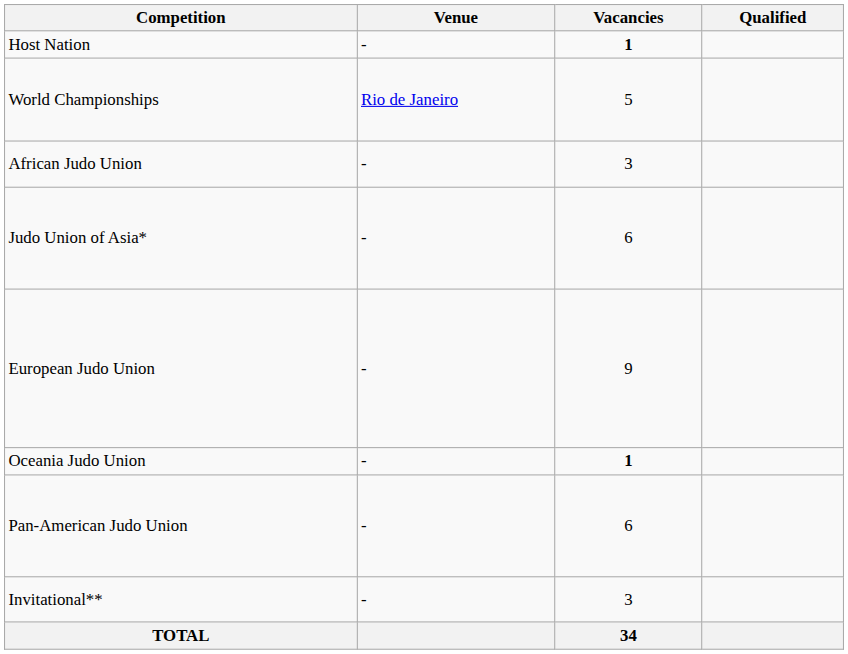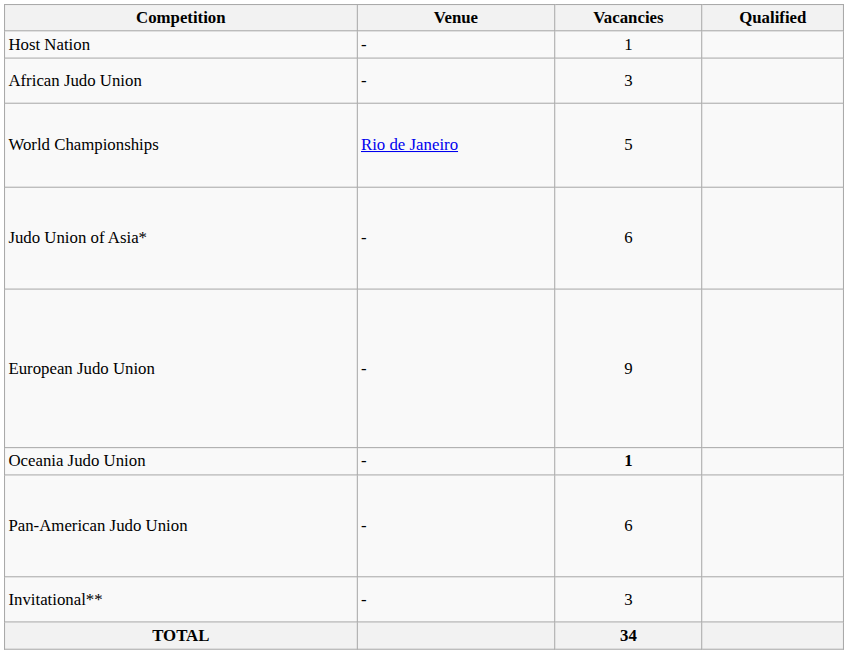 <table class = "wikitable" width=800>
 <tr>
 <th>Competition</th>
 <th>Venue</th>
 <th>Vacancies</th>
 <th>Qualified</th>
 </tr>
 <tr>
 <td>Host Nation</td>
 <td>-</td>
-<td align="center"><strong>1</strong></td>
+<td align="center">1</td>
 <td></td>
+</tr>
+<tr>
+<td>African Judo Union</td>
+<td>-</td>
+<td align="center">3</td>
+<td><br><br></td>
 </tr>
 <tr>
 <td>World Championships</td>
 <td> <a href='#'>Rio de Janeiro</a></td>
 <td align="center">5</td>
 <td><br><br><br><br></td>
-</tr>
-<tr>
-<td>African Judo Union</td>
-<td>-</td>
-<td align="center">3</td>
-<td><br><br></td>
 </tr>
 <tr>
 <td>Judo Union of Asia*</td>
 <td>-</td>
 <td align="center">6</td>
 <td><br><br><br><br><br></td>
 </tr>
 <tr>
 <td>European Judo Union</td>
 <td>-</td>
 <td align="center">9</td>
 <td><br><br><br><br><br><br><br><br></td>
 </tr>
 <tr>
 <td>Oceania Judo Union</td>
 <td>-</td>
 <td align="center"><strong>1</strong></td>
 <td></td>
 </tr>
 <tr>
 <td>Pan-American Judo Union</td>
 <td>-</td>
 <td align="center">6</td>
 <td><br><br><br><br><br></td>
 </tr>
 <tr>
 <td>Invitational**</td>
 <td>-</td>
 <td align="center">3</td>
 <td><br><br></td>
 </tr>
 <tr>
 <th>TOTAL</th>
 <th></th>
 <th>34</th>
 <th></th>
 </tr>
 </table>
